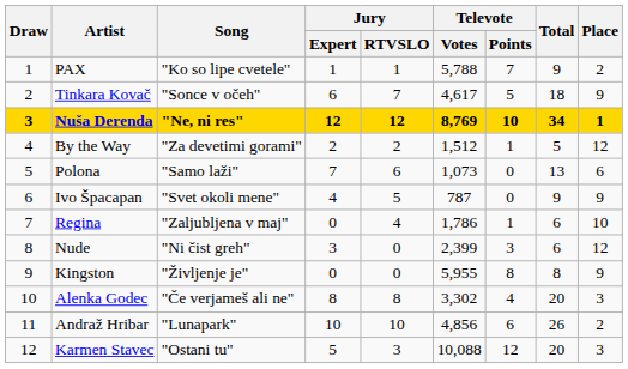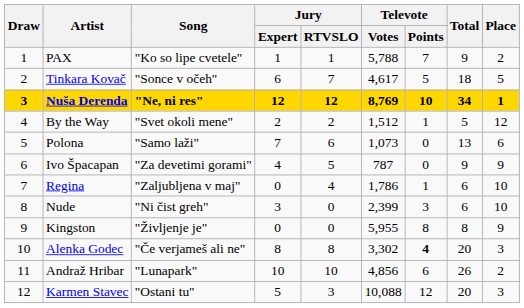 <table class="sortable wikitable" style="margin: 1em auto 1em auto; text-align:center">
 <tr>
 <th rowspan="2">Draw</th>
 <th rowspan="2">Artist</th>
 <th rowspan="2">Song</th>
 <th colspan="2">Jury</th>
 <th colspan="2">Televote</th>
 <th rowspan="2">Total</th>
 <th rowspan="2">Place</th>
 </tr>
 <tr>
 <th>Expert</th>
 <th>RTVSLO</th>
 <th class="unsortable">Votes</th>
 <th>Points</th>
 </tr>
 <tr>
 <td>1</td>
 <td align="left">PAX</td>
 <td align="left">"Ko so lipe cvetele"</td>
 <td>1</td>
 <td>1</td>
 <td>5,788</td>
 <td>7</td>
 <td>9</td>
 <td>2</td>
 </tr>
 <tr>
 <td>2</td>
 <td align="left"><a href='#'>Tinkara Kovač</a></td>
 <td align="left">"Sonce v očeh"</td>
 <td>6</td>
 <td>7</td>
 <td>4,617</td>
 <td>5</td>
 <td>18</td>
-<td>9</td>
+<td>5</td>
 </tr>
 <tr style="font-weight:bold; background:gold;">
 <td>3</td>
 <td align="left"><a href='#'>Nuša Derenda</a></td>
 <td align="left">"Ne, ni res"</td>
 <td>12</td>
 <td>12</td>
 <td>8,769</td>
 <td>10</td>
 <td>34</td>
 <td>1</td>
 </tr>
 <tr>
 <td>4</td>
 <td align="left">By the Way</td>
-<td align="left">"Za devetimi gorami"</td>
+<td align="left">"Svet okoli mene"</td>
 <td>2</td>
 <td>2</td>
 <td>1,512</td>
 <td>1</td>
 <td>5</td>
 <td>12</td>
 </tr>
 <tr>
 <td>5</td>
 <td align="left">Polona</td>
 <td align="left">"Samo laži"</td>
 <td>7</td>
 <td>6</td>
 <td>1,073</td>
 <td>0</td>
 <td>13</td>
 <td>6</td>
 </tr>
 <tr>
 <td>6</td>
 <td align="left">Ivo Špacapan</td>
-<td align="left">"Svet okoli mene"</td>
+<td align="left">"Za devetimi gorami"</td>
 <td>4</td>
 <td>5</td>
 <td>787</td>
 <td>0</td>
 <td>9</td>
 <td>9</td>
 </tr>
 <tr>
 <td>7</td>
 <td align="left"><a href='#'>Regina</a></td>
 <td align="left">"Zaljubljena v maj"</td>
 <td>0</td>
 <td>4</td>
 <td>1,786</td>
 <td>1</td>
 <td>6</td>
 <td>10</td>
 </tr>
 <tr>
 <td>8</td>
 <td align="left">Nude</td>
 <td align="left">"Ni čist greh"</td>
 <td>3</td>
 <td>0</td>
 <td>2,399</td>
 <td>3</td>
 <td>6</td>
-<td>12</td>
+<td>10</td>
 </tr>
 <tr>
 <td>9</td>
 <td align="left">Kingston</td>
 <td align="left">"Življenje je"</td>
 <td>0</td>
 <td>0</td>
 <td>5,955</td>
 <td>8</td>
 <td>8</td>
 <td>9</td>
 </tr>
 <tr>
 <td>10</td>
 <td align="left"><a href='#'>Alenka Godec</a></td>
 <td align="left">"Če verjameš ali ne"</td>
 <td>8</td>
 <td>8</td>
 <td>3,302</td>
-<td>4</td>
+<td><strong>4</strong></td>
 <td>20</td>
 <td>3</td>
 </tr>
 <tr>
 <td>11</td>
 <td align="left">Andraž Hribar</td>
 <td align="left">"Lunapark"</td>
 <td>10</td>
 <td>10</td>
 <td>4,856</td>
 <td>6</td>
 <td>26</td>
 <td>2</td>
 </tr>
 <tr>
 <td>12</td>
 <td align="left"><a href='#'>Karmen Stavec</a></td>
 <td align="left">"Ostani tu"</td>
 <td>5</td>
 <td>3</td>
 <td>10,088</td>
 <td>12</td>
 <td>20</td>
 <td>3</td>
 </tr>
 </table>
